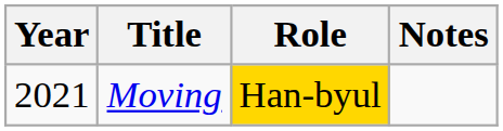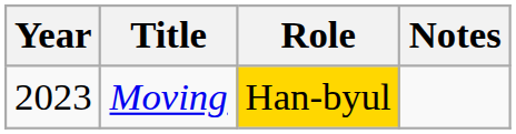 <table class="wikitable">
 <tr>
 <th>Year</th>
 <th>Title</th>
 <th>Role</th>
 <th>Notes</th>
 </tr>
 <tr>
-<td>2021</td>
+<td>2023</td>
 <td><em><a href='#'>Moving</a></em></td>
 <td style="background: gold;">Han-byul</td>
 <td></td>
 </tr>
 </table>
